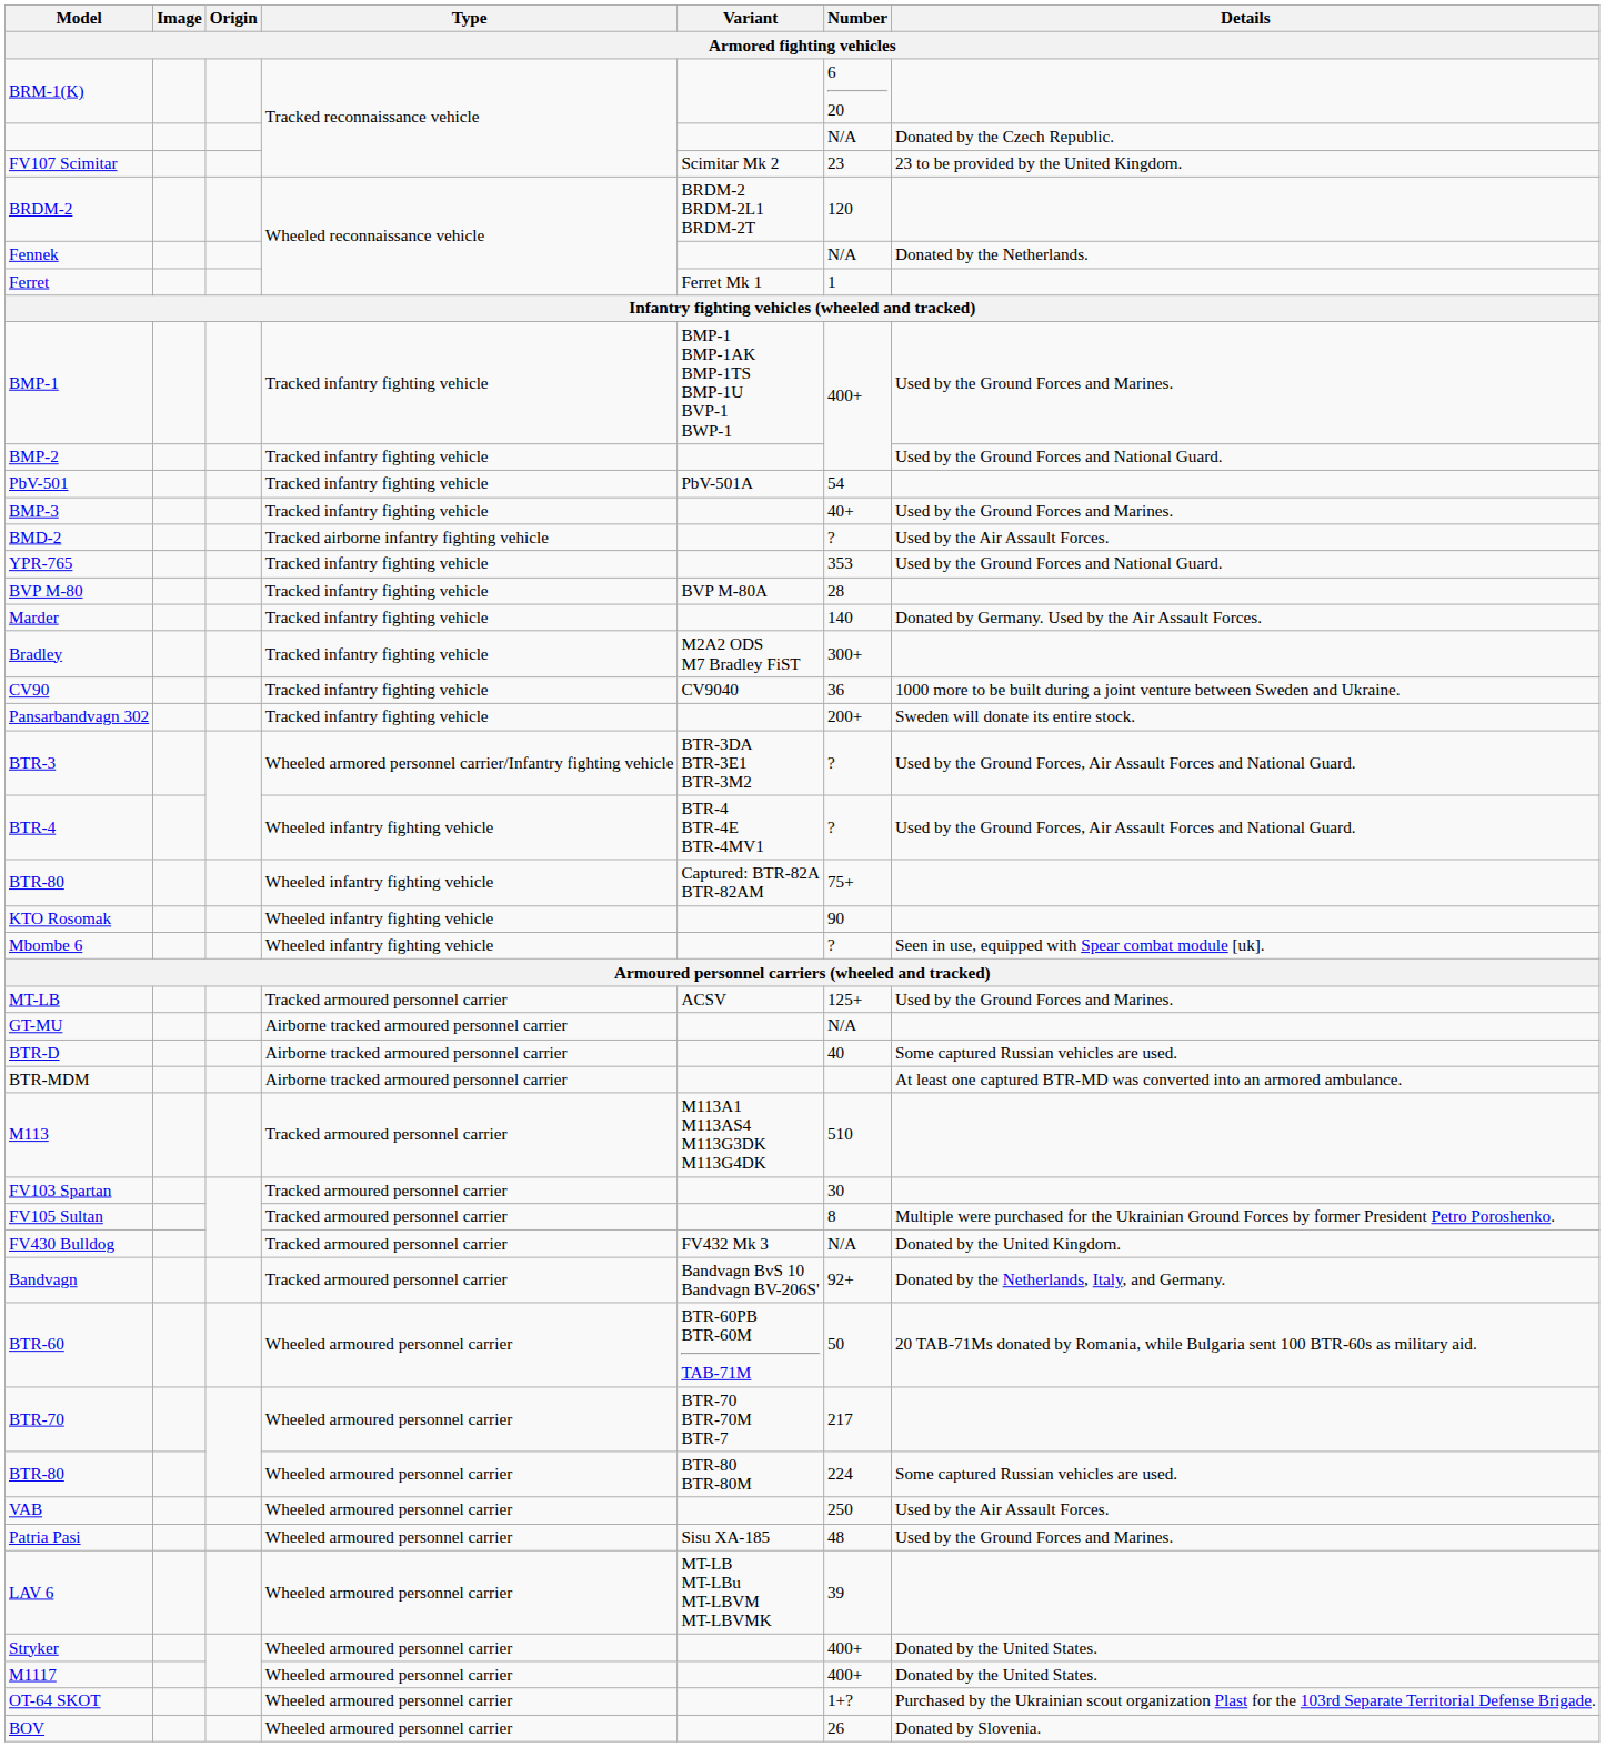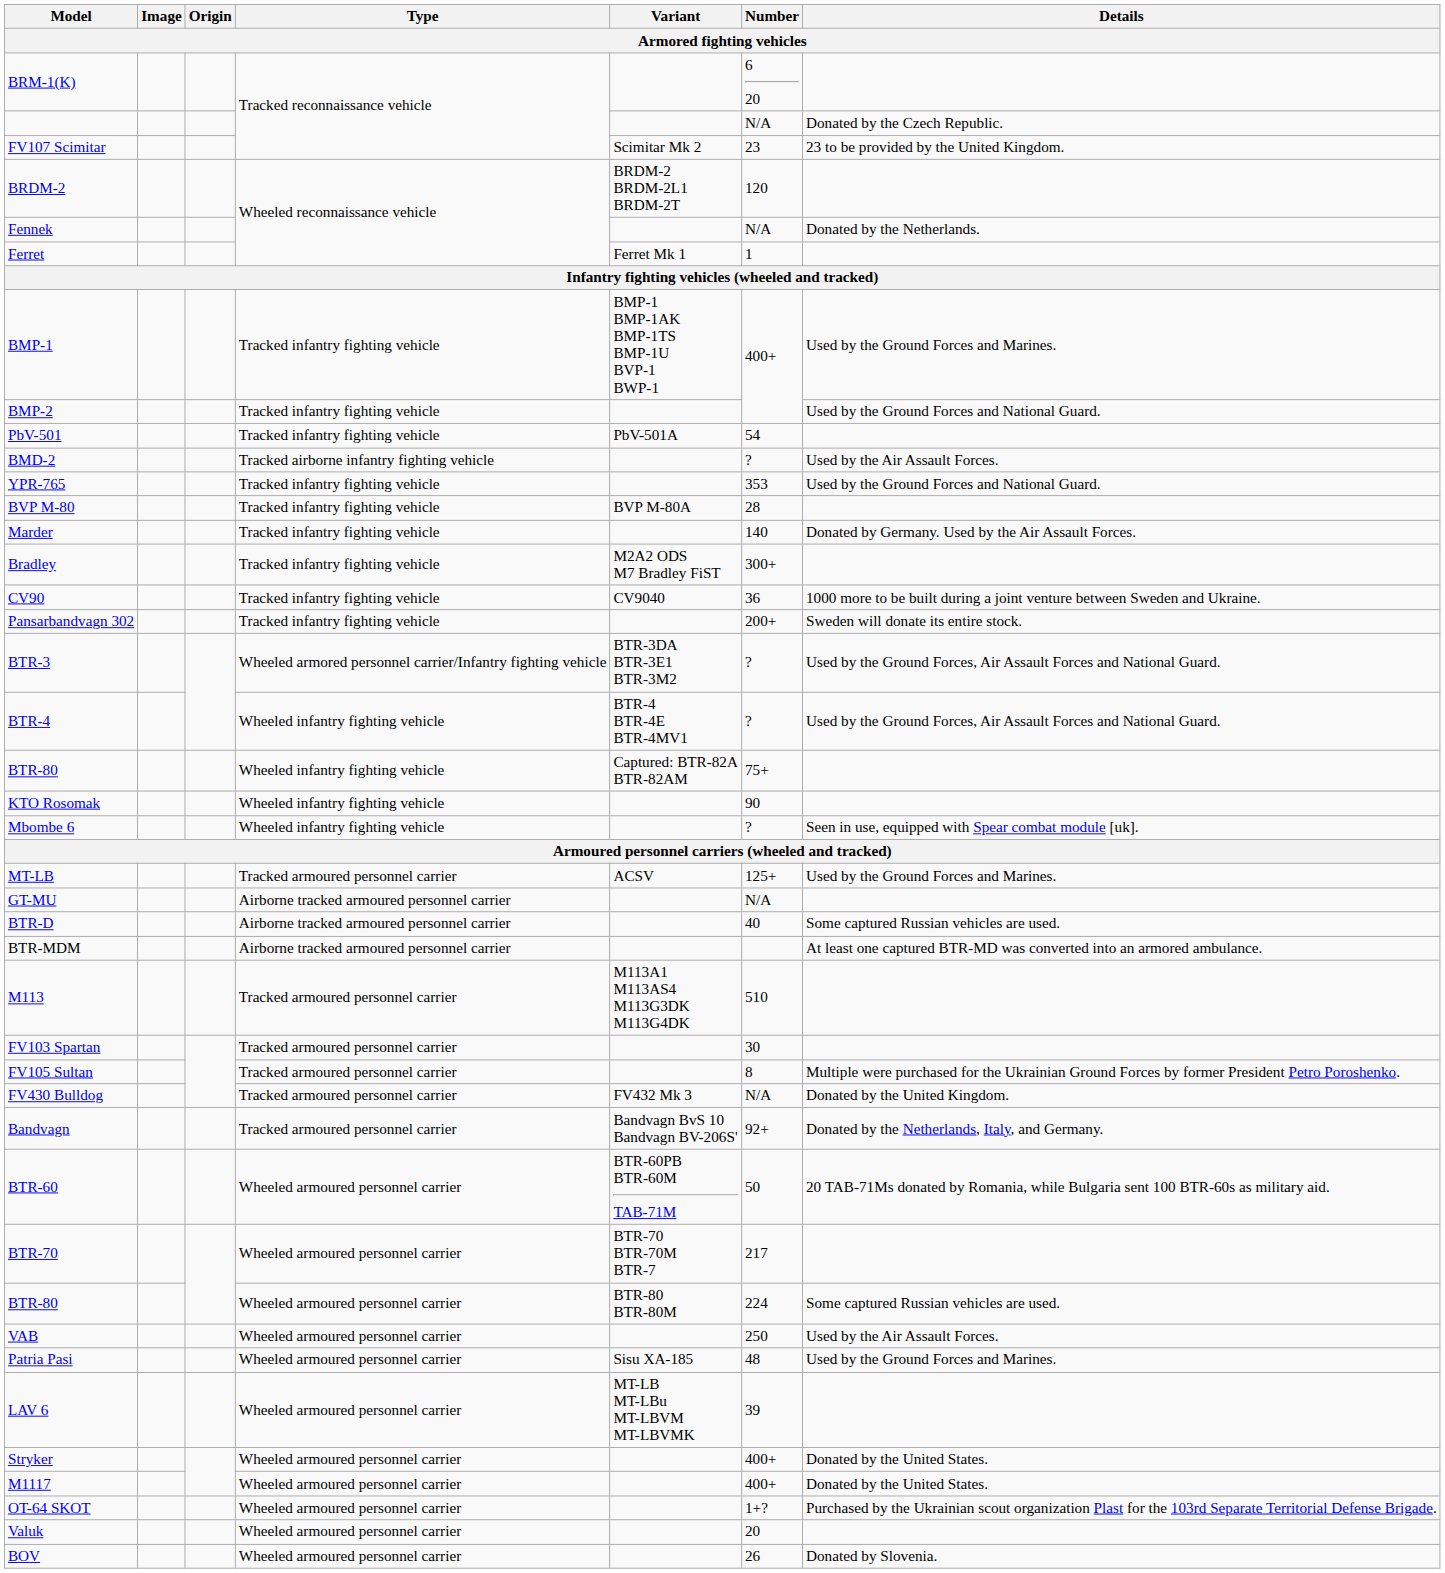 <table class="wikitable sortable">
 <tr>
 <th>Model</th>
 <th>Image</th>
 <th>Origin</th>
 <th>Type</th>
 <th>Variant</th>
 <th>Number</th>
 <th>Details</th>
 </tr>
 <tr>
 <th colspan="7">Armored fighting vehicles</th>
 </tr>
 <tr>
 <td><a href='#'>BRM-1(K)</a></td>
 <td></td>
 <td></td>
 <td rowspan="3">Tracked reconnaissance vehicle</td>
 <td></td>
 <td>6<hr>20</td>
 <td></td>
 </tr>
 <tr>
 <td></td>
 <td></td>
 <td></td>
 <td></td>
 <td>N/A</td>
 <td>Donated by the Czech Republic.</td>
 </tr>
 <tr>
 <td><a href='#'>FV107 Scimitar</a></td>
 <td></td>
 <td></td>
 <td>Scimitar Mk 2</td>
 <td>23</td>
 <td>23 to be provided by the United Kingdom.</td>
 </tr>
 <tr>
 <td><a href='#'>BRDM-2</a></td>
 <td></td>
 <td><br></td>
 <td rowspan="3">Wheeled reconnaissance vehicle</td>
 <td>BRDM-2<br>BRDM-2L1<br>BRDM-2T</td>
 <td>120</td>
 <td></td>
 </tr>
 <tr>
 <td><a href='#'>Fennek</a></td>
 <td></td>
 <td><br></td>
 <td></td>
 <td>N/A</td>
 <td>Donated by the Netherlands.</td>
 </tr>
 <tr>
 <td><a href='#'>Ferret</a></td>
 <td></td>
 <td></td>
 <td>Ferret Mk 1</td>
 <td>1</td>
 <td></td>
 </tr>
 <tr>
 <th colspan="7">Infantry fighting vehicles (wheeled and tracked)</th>
 </tr>
 <tr>
 <td><a href='#'>BMP-1</a></td>
 <td></td>
 <td><br><br><br></td>
 <td>Tracked infantry fighting vehicle</td>
 <td>BMP-1<br>BMP-1AK<br>BMP-1TS<br>BMP-1U<br>BVP-1<br>BWP-1</td>
 <td rowspan="2">400+</td>
 <td>Used by the Ground Forces and Marines.</td>
 </tr>
 <tr>
 <td><a href='#'>BMP-2</a></td>
 <td></td>
 <td><br></td>
 <td>Tracked infantry fighting vehicle</td>
 <td></td>
 <td>Used by the Ground Forces and National Guard.</td>
 </tr>
 <tr>
 <td><a href='#'>PbV-501</a></td>
 <td></td>
 <td></td>
 <td>Tracked infantry fighting vehicle</td>
 <td>PbV-501A</td>
 <td>54</td>
 <td></td>
-</tr>
-<tr>
-<td><a href='#'>BMP-3</a></td>
-<td></td>
-<td><br></td>
-<td>Tracked infantry fighting vehicle</td>
-<td></td>
-<td>40+</td>
-<td>Used by the Ground Forces and Marines.</td>
 </tr>
 <tr>
 <td><a href='#'>BMD-2</a></td>
 <td></td>
 <td></td>
 <td>Tracked airborne infantry fighting vehicle</td>
 <td></td>
 <td>?</td>
 <td>Used by the Air Assault Forces.</td>
 </tr>
 <tr>
 <td><a href='#'>YPR-765</a></td>
 <td></td>
 <td><br></td>
 <td>Tracked infantry fighting vehicle</td>
 <td></td>
 <td>353</td>
 <td>Used by the Ground Forces and National Guard.</td>
 </tr>
 <tr>
 <td><a href='#'>BVP M-80</a></td>
 <td></td>
 <td></td>
 <td>Tracked infantry fighting vehicle</td>
 <td>BVP M-80A</td>
 <td>28</td>
 <td></td>
 </tr>
 <tr>
 <td><a href='#'>Marder</a></td>
 <td></td>
 <td></td>
 <td>Tracked infantry fighting vehicle</td>
 <td></td>
 <td>140</td>
 <td>Donated by Germany. Used by the Air Assault Forces.</td>
 </tr>
 <tr>
 <td><a href='#'>Bradley</a></td>
 <td></td>
 <td></td>
 <td>Tracked infantry fighting vehicle</td>
 <td>M2A2 ODS<br>M7 Bradley FiST</td>
 <td>300+</td>
 <td></td>
 </tr>
 <tr>
 <td><a href='#'>CV90</a></td>
 <td></td>
 <td></td>
 <td>Tracked infantry fighting vehicle</td>
 <td>CV9040</td>
 <td>36</td>
 <td>1000 more to be built during a joint venture between Sweden and Ukraine.</td>
 </tr>
 <tr>
 <td><a href='#'>Pansarbandvagn 302</a></td>
 <td></td>
 <td></td>
 <td>Tracked infantry fighting vehicle</td>
 <td></td>
 <td>200+</td>
 <td>Sweden will donate its entire stock.</td>
 </tr>
 <tr>
 <td><a href='#'>BTR-3</a></td>
 <td></td>
 <td rowspan="2"></td>
 <td>Wheeled armored personnel carrier/Infantry fighting vehicle</td>
 <td>BTR-3DA<br>BTR-3E1<br>BTR-3M2</td>
 <td>?</td>
 <td>Used by the Ground Forces, Air Assault Forces and National Guard.</td>
 </tr>
 <tr>
 <td><a href='#'>BTR-4</a></td>
 <td></td>
 <td>Wheeled infantry fighting vehicle</td>
 <td>BTR-4<br>BTR-4E<br>BTR-4MV1</td>
 <td>?</td>
 <td>Used by the Ground Forces, Air Assault Forces and National Guard.</td>
 </tr>
 <tr>
 <td><a href='#'>BTR-80</a></td>
 <td></td>
 <td></td>
 <td>Wheeled infantry fighting vehicle</td>
 <td>Captured: BTR-82A <br>BTR-82AM</td>
 <td>75+</td>
 <td></td>
 </tr>
 <tr>
 <td><a href='#'>KTO Rosomak</a></td>
 <td></td>
 <td></td>
 <td>Wheeled infantry fighting vehicle</td>
 <td></td>
 <td>90</td>
 <td></td>
 </tr>
 <tr>
 <td><a href='#'>Mbombe 6</a></td>
 <td></td>
 <td></td>
 <td>Wheeled infantry fighting vehicle</td>
 <td></td>
 <td>?</td>
 <td>Seen in use, equipped with <a href='#'>Spear combat module</a> [uk].</td>
 </tr>
 <tr>
 <th colspan="7">Armoured personnel carriers (wheeled and tracked)</th>
 </tr>
 <tr>
 <td><a href='#'>MT-LB</a></td>
 <td><br></td>
 <td></td>
 <td>Tracked armoured personnel carrier</td>
 <td>ACSV</td>
 <td>125+</td>
 <td>Used by the Ground Forces and Marines.</td>
 </tr>
 <tr>
 <td><a href='#'>GT-MU</a></td>
 <td></td>
 <td></td>
 <td>Airborne tracked armoured personnel carrier</td>
 <td></td>
 <td>N/A</td>
 <td></td>
 </tr>
 <tr>
 <td><a href='#'>BTR-D</a></td>
 <td></td>
 <td></td>
 <td>Airborne tracked armoured personnel carrier</td>
 <td></td>
 <td>40</td>
 <td>Some captured Russian vehicles are used.</td>
 </tr>
 <tr>
 <td>BTR-MDM</td>
 <td></td>
 <td></td>
 <td>Airborne tracked armoured personnel carrier</td>
 <td></td>
 <td></td>
 <td>At least one captured BTR-MD was converted into an armored ambulance.</td>
 </tr>
 <tr>
 <td><a href='#'>M113</a></td>
 <td></td>
 <td></td>
 <td>Tracked armoured personnel carrier</td>
 <td>M113A1<br>M113AS4<br>M113G3DK<br>M113G4DK</td>
 <td>510</td>
 <td></td>
 </tr>
 <tr>
 <td><a href='#'>FV103 Spartan</a></td>
 <td></td>
 <td rowspan="3"></td>
 <td>Tracked armoured personnel carrier</td>
 <td></td>
 <td>30</td>
 <td></td>
 </tr>
 <tr>
 <td><a href='#'>FV105 Sultan</a></td>
 <td></td>
 <td>Tracked armoured personnel carrier</td>
 <td></td>
 <td>8</td>
 <td>Multiple were purchased for the Ukrainian Ground Forces by former President <a href='#'>Petro Poroshenko</a>.</td>
 </tr>
 <tr>
 <td><a href='#'>FV430 Bulldog</a></td>
 <td></td>
 <td>Tracked armoured personnel carrier</td>
 <td>FV432 Mk 3</td>
 <td>N/A</td>
 <td>Donated by the United Kingdom.</td>
 </tr>
 <tr>
 <td><a href='#'>Bandvagn</a></td>
 <td></td>
 <td></td>
 <td>Tracked armoured personnel carrier</td>
 <td>Bandvagn BvS 10<br>Bandvagn BV-206S'</td>
 <td>92+</td>
 <td>Donated by the <a href='#'>Netherlands</a>, <a href='#'>Italy</a>, and Germany.</td>
 </tr>
 <tr>
 <td><a href='#'>BTR-60</a></td>
 <td></td>
 <td><br> <br></td>
 <td>Wheeled armoured personnel carrier</td>
 <td>BTR-60PB<br>BTR-60М<hr><a href='#'>TAB-71M</a></td>
 <td>50</td>
 <td>20 TAB-71Ms donated by Romania, while Bulgaria sent 100 BTR-60s as military aid.</td>
 </tr>
 <tr>
 <td><a href='#'>BTR-70</a></td>
 <td></td>
 <td rowspan="2"><br></td>
 <td>Wheeled armoured personnel carrier</td>
 <td>BTR-70<br>BTR-70M<br>BTR-7</td>
 <td>217</td>
 <td></td>
 </tr>
 <tr>
 <td><a href='#'>BTR-80</a></td>
 <td></td>
 <td>Wheeled armoured personnel carrier</td>
 <td>BTR-80<br>BTR-80M</td>
 <td>224</td>
 <td>Some captured Russian vehicles are used.</td>
 </tr>
 <tr>
 <td><a href='#'>VAB</a></td>
 <td></td>
 <td></td>
 <td>Wheeled armoured personnel carrier</td>
 <td></td>
 <td>250</td>
 <td>Used by the Air Assault Forces.</td>
 </tr>
 <tr>
 <td><a href='#'>Patria Pasi</a></td>
 <td></td>
 <td></td>
 <td>Wheeled armoured personnel carrier</td>
 <td>Sisu XA-185</td>
 <td>48</td>
 <td>Used by the Ground Forces and Marines.</td>
 </tr>
 <tr>
 <td><a href='#'>LAV 6</a></td>
 <td></td>
 <td></td>
 <td>Wheeled armoured personnel carrier</td>
 <td>MT-LB<br>MT-LBu<br>MT-LBVM<br>MT-LBVMK</td>
 <td>39</td>
 <td></td>
 </tr>
 <tr>
 <td><a href='#'>Stryker</a></td>
 <td></td>
 <td rowspan="2"></td>
 <td>Wheeled armoured personnel carrier</td>
 <td></td>
 <td>400+</td>
 <td>Donated by the United States.</td>
 </tr>
 <tr>
 <td><a href='#'>M1117</a></td>
 <td></td>
 <td>Wheeled armoured personnel carrier</td>
 <td></td>
 <td>400+</td>
 <td>Donated by the United States.</td>
 </tr>
 <tr>
 <td><a href='#'>OT-64 SKOT</a></td>
 <td></td>
 <td></td>
 <td>Wheeled armoured personnel carrier</td>
 <td></td>
 <td>1+?</td>
 <td>Purchased by the Ukrainian scout organization <a href='#'>Plast</a> for the <a href='#'>103rd Separate Territorial Defense Brigade</a>.</td>
 </tr>
 <tr>
+<td><a href='#'>Valuk</a></td>
+<td></td>
+<td></td>
+<td>Wheeled armoured personnel carrier</td>
+<td></td>
+<td>20</td>
+<td></td>
+</tr>
+<tr>
 <td><a href='#'>BOV</a></td>
 <td></td>
 <td></td>
 <td>Wheeled armoured personnel carrier</td>
 <td></td>
 <td>26</td>
 <td>Donated by Slovenia.</td>
 </tr>
 </table>
